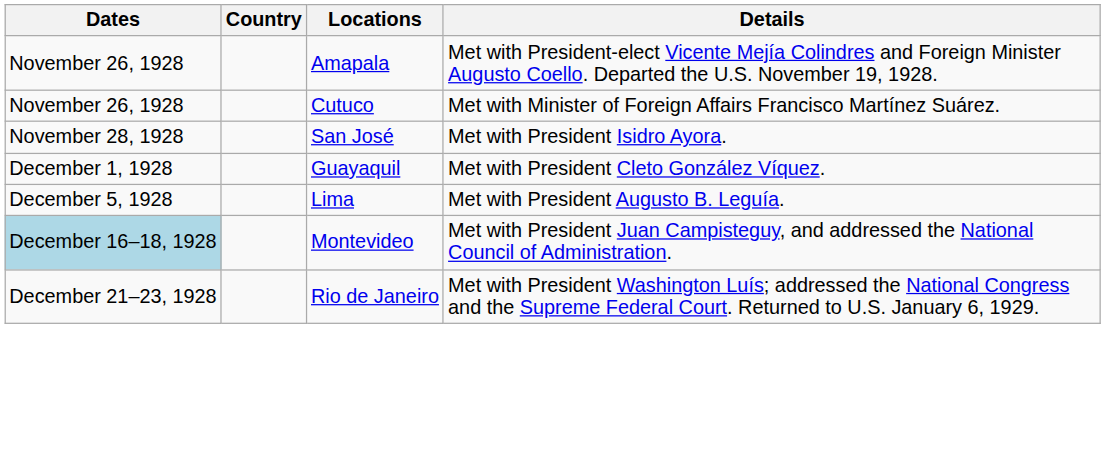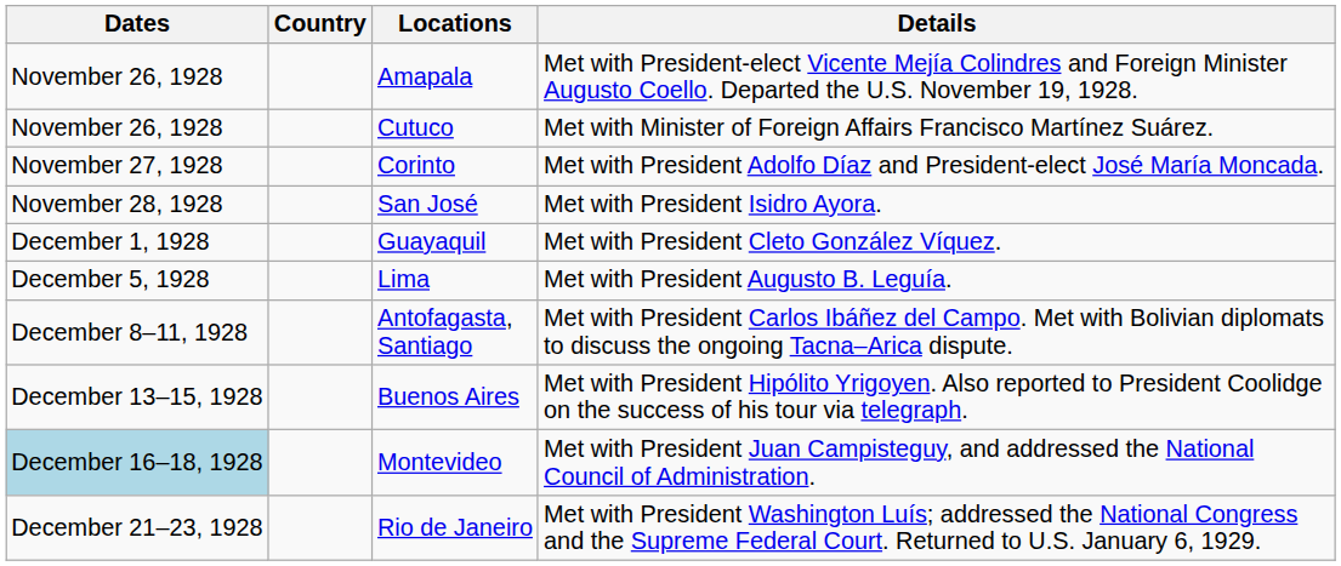 <table class="wikitable" border="1" style="width: 70%; margin: 1em auto 1em auto">
 <tr>
 <th>Dates</th>
 <th>Country</th>
 <th>Locations</th>
 <th>Details</th>
 </tr>
 <tr>
 <td>November 26, 1928</td>
 <td></td>
 <td><a href='#'>Amapala</a></td>
 <td>Met with President-elect <a href='#'>Vicente Mejía Colindres</a> and Foreign Minister <a href='#'>Augusto Coello</a>. Departed the U.S. November 19, 1928.</td>
 </tr>
 <tr>
 <td>November 26, 1928</td>
 <td nowrap></td>
 <td><a href='#'>Cutuco</a></td>
 <td>Met with Minister of Foreign Affairs Francisco Martínez Suárez.</td>
 </tr>
 <tr>
+<td>November 27, 1928</td>
+<td></td>
+<td><a href='#'>Corinto</a></td>
+<td>Met with President <a href='#'>Adolfo Díaz</a> and President-elect <a href='#'>José María Moncada</a>.</td>
+</tr>
+<tr>
 <td>November 28, 1928</td>
 <td></td>
 <td><a href='#'>San José</a></td>
 <td>Met with President <a href='#'>Isidro Ayora</a>.</td>
 </tr>
 <tr>
 <td>December 1, 1928</td>
 <td></td>
 <td><a href='#'>Guayaquil</a></td>
 <td>Met with President <a href='#'>Cleto González Víquez</a>.</td>
 </tr>
 <tr>
 <td>December 5, 1928</td>
 <td></td>
 <td><a href='#'>Lima</a></td>
 <td>Met with President <a href='#'>Augusto B. Leguía</a>.</td>
 </tr>
 <tr>
+<td>December 8–11, 1928</td>
+<td></td>
+<td><a href='#'>Antofagasta</a>,<br><a href='#'>Santiago</a></td>
+<td>Met with President <a href='#'>Carlos Ibáñez del Campo</a>. Met with Bolivian diplomats to discuss the ongoing <a href='#'>Tacna–Arica</a> dispute.</td>
+</tr>
+<tr>
+<td>December 13–15, 1928</td>
+<td></td>
+<td><a href='#'>Buenos Aires</a></td>
+<td>Met with President <a href='#'>Hipólito Yrigoyen</a>. Also reported to President Coolidge on the success of his tour via <a href='#'>telegraph</a>.</td>
+</tr>
+<tr>
 <td style="background: lightblue;">December 16–18, 1928</td>
 <td></td>
 <td><a href='#'>Montevideo</a></td>
 <td>Met with President  <a href='#'>Juan Campisteguy</a>, and addressed the <a href='#'>National Council of Administration</a>.</td>
 </tr>
 <tr>
 <td nowrap>December 21–23, 1928</td>
 <td></td>
 <td nowrap><a href='#'>Rio de Janeiro</a></td>
 <td>Met with President <a href='#'>Washington Luís</a>; addressed the <a href='#'>National Congress</a> and the <a href='#'>Supreme Federal Court</a>. Returned to U.S. January 6, 1929.</td>
 </tr>
 </table>
